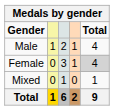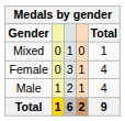 <table class="wikitable" style="font-size:85%; float:right">
 <tr style="background:#efefef;">
 <th colspan=5>Medals by gender</th>
 </tr>
 <tr align=center>
 <td><strong>Gender</strong></td>
 <td style="background:#f7f6a8;"></td>
 <td style="background:#dce5e5;"></td>
 <td style="background:#ffdab9;"></td>
 <td><strong>Total</strong></td>
 </tr>
 <tr align=center>
-<td>Male</td>
-<td style="background:#F7F6A8;">1</td>
-<td style="background:#DCE5E5;">2</td>
-<td style="background:#FFDAB9;">1</td>
-<td>4</td>
+<td>Mixed</td>
+<td style="background:#F7F6A8;">0</td>
+<td style="background:#DCE5E5;">1</td>
+<td style="background:#FFDAB9;">0</td>
+<td>1</td>
 </tr>
 <tr align=center>
 <td>Female</td>
 <td style="background:#F7F6A8;">0</td>
 <td style="background:#DCE5E5;">3</td>
 <td style="background:#FFDAB9;">1</td>
-<td style="background: lightgrey;">4</td>
+<td>4</td>
 </tr>
 <tr align=center>
-<td>Mixed</td>
-<td style="background:#F7F6A8;">0</td>
-<td style="background:#DCE5E5;">1</td>
-<td style="background:#FFDAB9;">0</td>
-<td>1</td>
+<td>Male</td>
+<td style="background:#F7F6A8;">1</td>
+<td style="background:#DCE5E5;">2</td>
+<td style="background:#FFDAB9;">1</td>
+<td>4</td>
 </tr>
 <tr align=center>
 <th>Total</th>
 <th style="background:gold;">1</th>
 <th style="background:silver;">6</th>
 <th style="background:#c96;">2</th>
 <th>9</th>
 </tr>
 </table>
